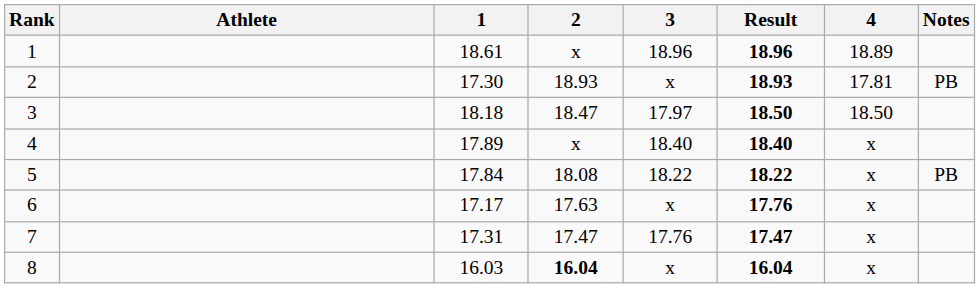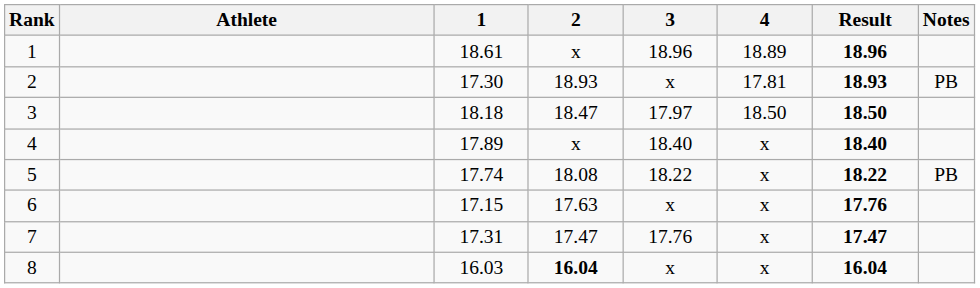 <table class="wikitable sortable" style="text-align:center">
 <tr>
 <th>Rank</th>
 <th width=300>Athlete</th>
 <th width=70>1</th>
 <th width=70>2</th>
 <th width=70>3</th>
+<th width=70>4</th>
 <th width=80>Result</th>
-<th width=70>4</th>
 <th>Notes</th>
 </tr>
 <tr>
 <td>1</td>
 <td align=left></td>
 <td>18.61</td>
 <td>x</td>
 <td>18.96</td>
+<td>18.89</td>
 <td><strong>18.96</strong></td>
-<td>18.89</td>
 <td></td>
 </tr>
 <tr>
 <td>2</td>
 <td align=left></td>
 <td>17.30</td>
 <td>18.93</td>
 <td>x</td>
+<td>17.81</td>
 <td><strong>18.93</strong></td>
-<td>17.81</td>
 <td>PB</td>
 </tr>
 <tr>
 <td>3</td>
 <td align=left></td>
 <td>18.18</td>
 <td>18.47</td>
 <td>17.97</td>
+<td>18.50</td>
 <td><strong>18.50</strong></td>
-<td>18.50</td>
 <td></td>
 </tr>
 <tr>
 <td>4</td>
 <td align=left></td>
 <td>17.89</td>
 <td>x</td>
 <td>18.40</td>
+<td>x</td>
 <td><strong>18.40</strong></td>
-<td>x</td>
 <td></td>
 </tr>
 <tr>
 <td>5</td>
 <td align=left></td>
-<td>17.84</td>
+<td>17.74</td>
 <td>18.08</td>
 <td>18.22</td>
+<td>x</td>
 <td><strong>18.22</strong></td>
-<td>x</td>
 <td>PB</td>
 </tr>
 <tr>
 <td>6</td>
 <td align=left></td>
-<td>17.17</td>
+<td>17.15</td>
 <td>17.63</td>
 <td>x</td>
+<td>x</td>
 <td><strong>17.76</strong></td>
-<td>x</td>
 <td></td>
 </tr>
 <tr>
 <td>7</td>
 <td align=left></td>
 <td>17.31</td>
 <td>17.47</td>
 <td>17.76</td>
+<td>x</td>
 <td><strong>17.47</strong></td>
-<td>x</td>
 <td></td>
 </tr>
 <tr>
 <td>8</td>
 <td align=left></td>
 <td>16.03</td>
 <td><strong>16.04</strong></td>
 <td>x</td>
+<td>x</td>
 <td><strong>16.04</strong></td>
-<td>x</td>
 <td></td>
 </tr>
 </table>
